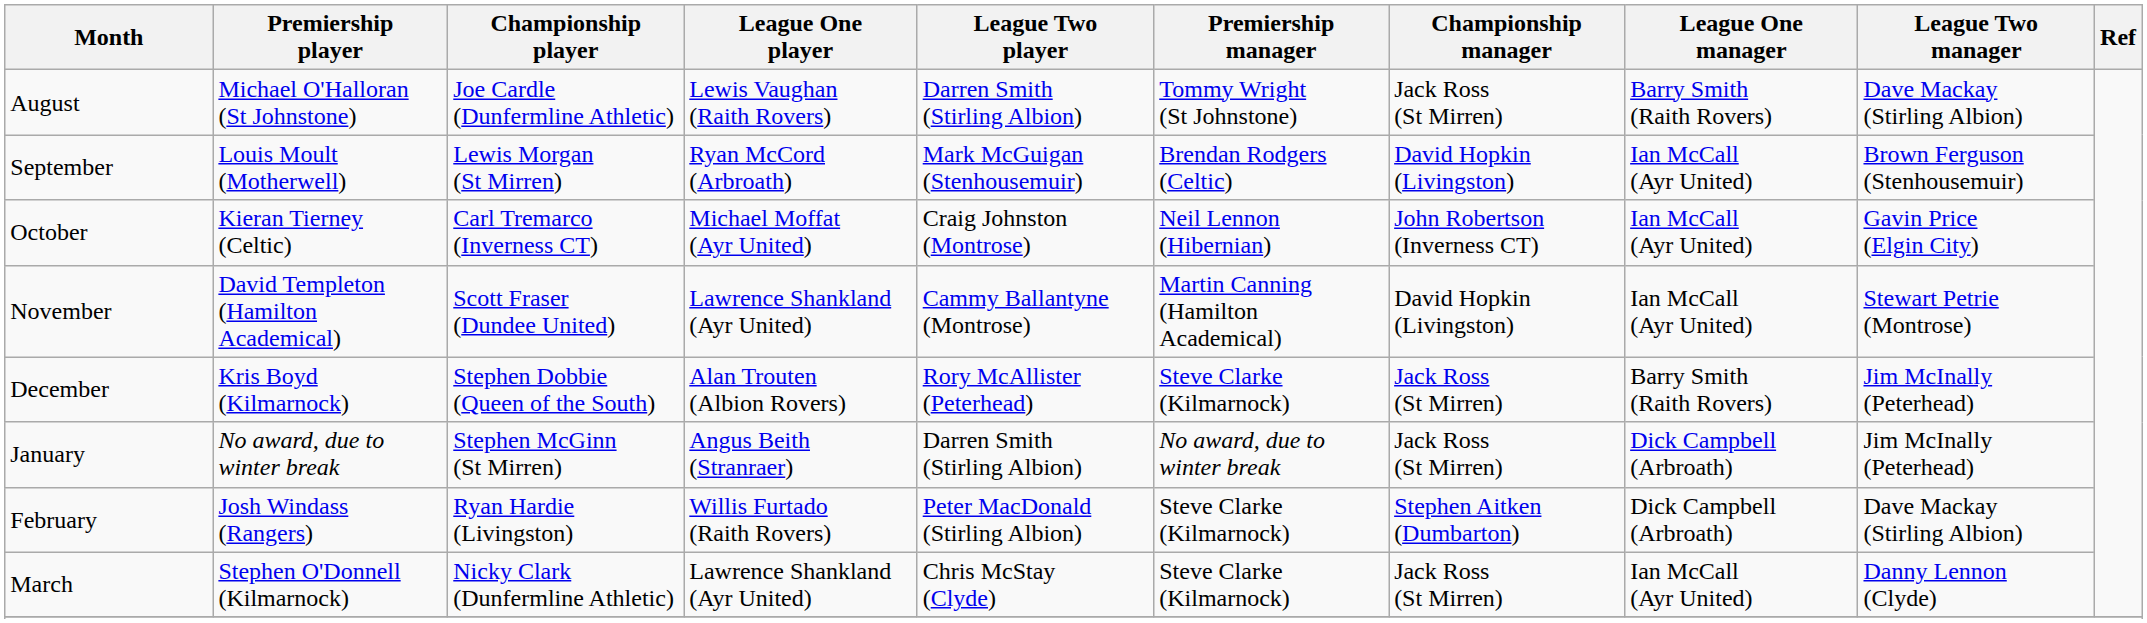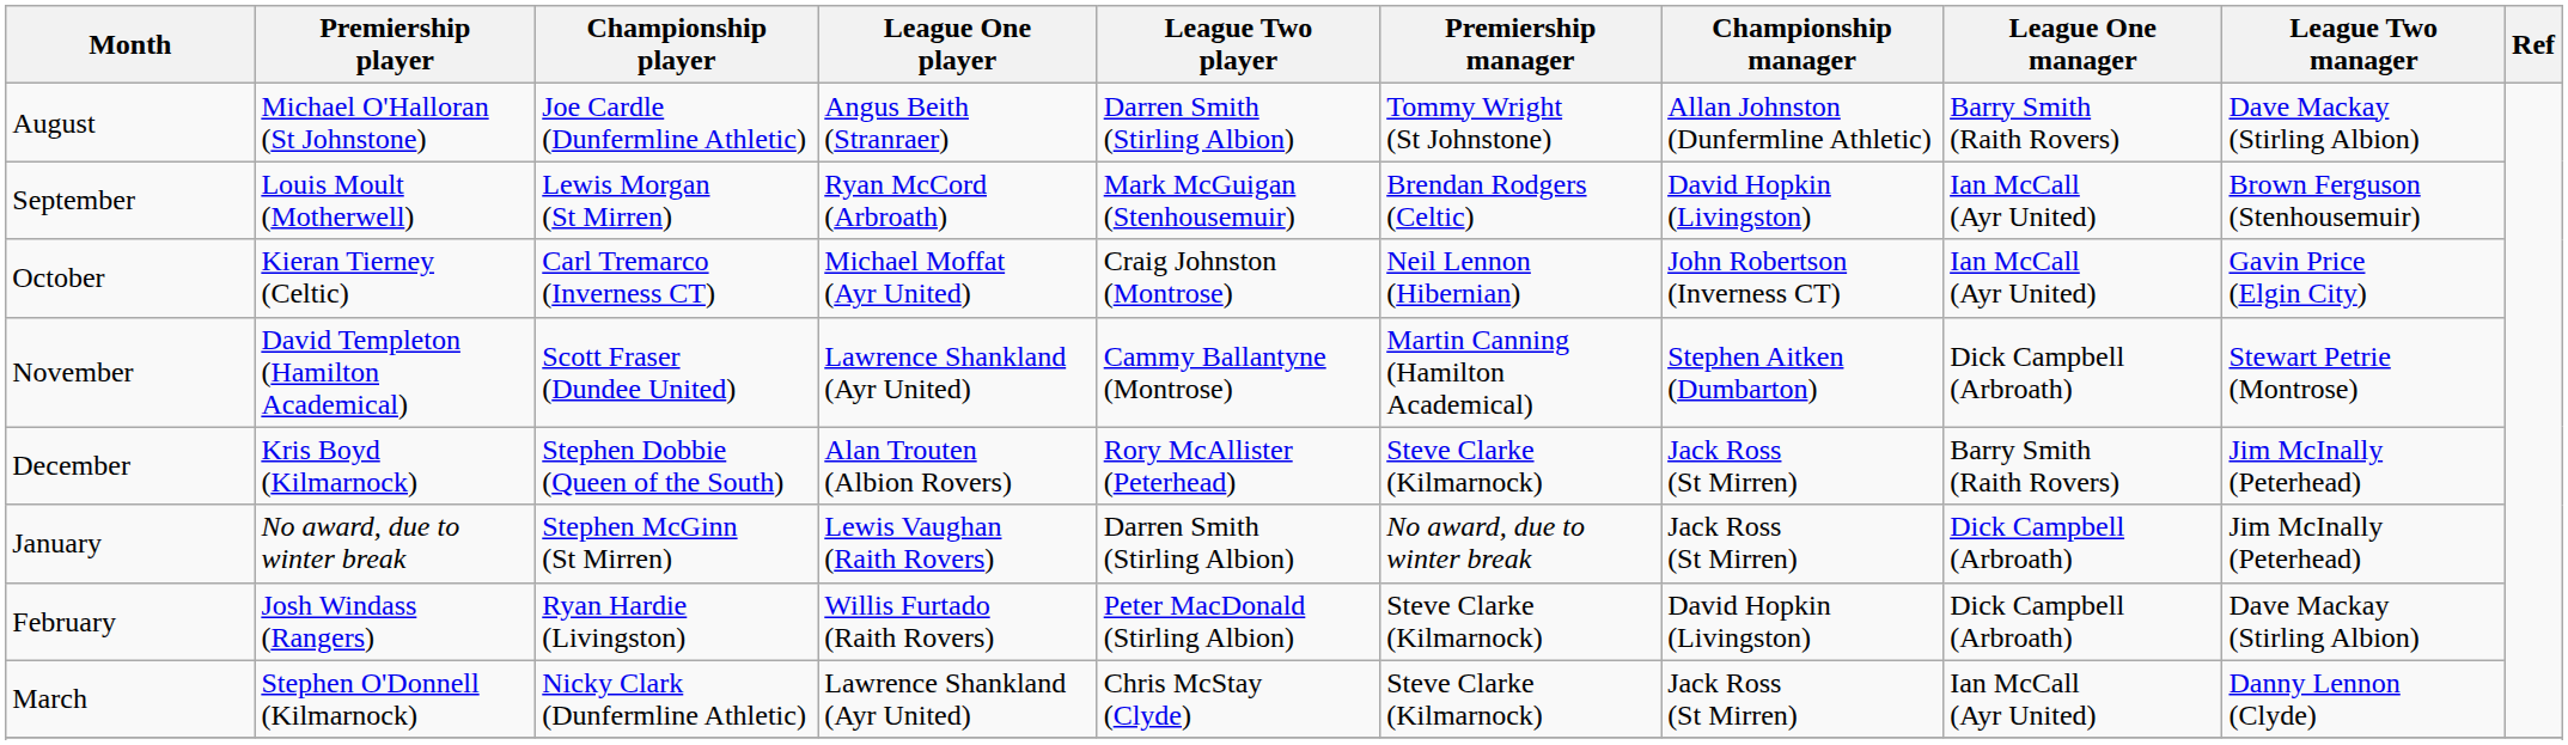 <table class="wikitable" style="width: 90%">
 <tr>
 <th style="width: 10%">Month</th>
 <th style="width: 11.25%">Premiership<br>player</th>
 <th style="width: 11.25%">Championship<br>player</th>
 <th style="width: 11.25%">League One<br>player</th>
 <th style="width: 11.25%">League Two<br>player</th>
 <th style="width: 11.25%">Premiership<br>manager</th>
 <th style="width: 11.25%">Championship<br>manager</th>
 <th style="width: 11.25%">League One<br>manager</th>
 <th style="width: 11.25%">League Two<br>manager</th>
 <th style="width: 11.25%">Ref</th>
 </tr>
 <tr>
 <td>August</td>
 <td><a href='#'>Michael O'Halloran</a><br>(<a href='#'>St Johnstone</a>)</td>
 <td><a href='#'>Joe Cardle</a><br>(<a href='#'>Dunfermline Athletic</a>)</td>
-<td><a href='#'>Lewis Vaughan</a><br>(<a href='#'>Raith Rovers</a>)</td>
+<td><a href='#'>Angus Beith</a><br>(<a href='#'>Stranraer</a>)</td>
 <td><a href='#'>Darren Smith</a><br>(<a href='#'>Stirling Albion</a>)</td>
 <td><a href='#'>Tommy Wright</a><br>(St Johnstone)</td>
-<td>Jack Ross<br>(St Mirren)</td>
+<td><a href='#'>Allan Johnston</a><br>(Dunfermline Athletic)</td>
 <td><a href='#'>Barry Smith</a><br>(Raith Rovers)</td>
 <td><a href='#'>Dave Mackay</a><br>(Stirling Albion)</td>
 <td rowspan="8"></td>
 </tr>
 <tr>
 <td>September</td>
 <td><a href='#'>Louis Moult</a><br>(<a href='#'>Motherwell</a>)</td>
 <td><a href='#'>Lewis Morgan</a><br>(<a href='#'>St Mirren</a>)</td>
 <td><a href='#'>Ryan McCord</a><br>(<a href='#'>Arbroath</a>)</td>
 <td><a href='#'>Mark McGuigan</a><br>(<a href='#'>Stenhousemuir</a>)</td>
 <td><a href='#'>Brendan Rodgers</a><br>(<a href='#'>Celtic</a>)</td>
 <td><a href='#'>David Hopkin</a><br>(<a href='#'>Livingston</a>)</td>
 <td><a href='#'>Ian McCall</a><br>(Ayr United)</td>
 <td><a href='#'>Brown Ferguson</a><br>(Stenhousemuir)</td>
 </tr>
 <tr>
 <td>October</td>
 <td><a href='#'>Kieran Tierney</a><br>(Celtic)</td>
 <td><a href='#'>Carl Tremarco</a><br>(<a href='#'>Inverness CT</a>)</td>
 <td><a href='#'>Michael Moffat</a><br>(<a href='#'>Ayr United</a>)</td>
 <td>Craig Johnston <br>(<a href='#'>Montrose</a>)</td>
 <td><a href='#'>Neil Lennon</a><br>(<a href='#'>Hibernian</a>)</td>
 <td><a href='#'>John Robertson</a><br> (Inverness CT)</td>
 <td><a href='#'>Ian McCall</a><br>(Ayr United)</td>
 <td><a href='#'>Gavin Price</a><br>(<a href='#'>Elgin City</a>)</td>
 </tr>
 <tr>
 <td>November</td>
 <td><a href='#'>David Templeton</a><br>(<a href='#'>Hamilton Academical</a>)</td>
 <td><a href='#'>Scott Fraser</a><br>(<a href='#'>Dundee United</a>)</td>
 <td><a href='#'>Lawrence Shankland</a><br>(Ayr United)</td>
 <td><a href='#'>Cammy Ballantyne</a> <br>(Montrose)</td>
 <td><a href='#'>Martin Canning</a><br>(Hamilton Academical)</td>
-<td>David Hopkin<br>(Livingston)</td>
-<td>Ian McCall<br>(Ayr United)</td>
+<td><a href='#'>Stephen Aitken</a><br>(<a href='#'>Dumbarton</a>)</td>
+<td>Dick Campbell<br> (Arbroath)</td>
 <td><a href='#'>Stewart Petrie</a> <br>(Montrose)</td>
 </tr>
 <tr>
 <td>December</td>
 <td><a href='#'>Kris Boyd</a><br>(<a href='#'>Kilmarnock</a>)</td>
 <td><a href='#'>Stephen Dobbie</a><br>(<a href='#'>Queen of the South</a>)</td>
 <td><a href='#'>Alan Trouten</a><br>(Albion Rovers)</td>
 <td><a href='#'>Rory McAllister</a><br>(<a href='#'>Peterhead</a>)</td>
 <td><a href='#'>Steve Clarke</a><br>(Kilmarnock)</td>
 <td><a href='#'>Jack Ross</a><br>(St Mirren)</td>
 <td>Barry Smith<br>(Raith Rovers)</td>
 <td><a href='#'>Jim McInally</a><br>(Peterhead)</td>
 </tr>
 <tr>
 <td>January</td>
 <td><em>No award, due to winter break</em></td>
 <td><a href='#'>Stephen McGinn</a><br>(St Mirren)</td>
-<td><a href='#'>Angus Beith</a><br>(<a href='#'>Stranraer</a>)</td>
+<td><a href='#'>Lewis Vaughan</a><br>(<a href='#'>Raith Rovers</a>)</td>
 <td>Darren Smith<br>(Stirling Albion)</td>
 <td><em>No award, due to winter break</em></td>
 <td>Jack Ross<br>(St Mirren)</td>
 <td><a href='#'>Dick Campbell</a><br> (Arbroath)</td>
 <td>Jim McInally<br>(Peterhead)</td>
 </tr>
 <tr>
 <td>February</td>
 <td><a href='#'>Josh Windass</a><br>(<a href='#'>Rangers</a>)</td>
 <td><a href='#'>Ryan Hardie</a><br>(Livingston)</td>
 <td><a href='#'>Willis Furtado</a><br>(Raith Rovers)</td>
 <td><a href='#'>Peter MacDonald</a><br>(Stirling Albion)</td>
 <td>Steve Clarke<br>(Kilmarnock)</td>
-<td><a href='#'>Stephen Aitken</a><br>(<a href='#'>Dumbarton</a>)</td>
+<td>David Hopkin<br>(Livingston)</td>
 <td>Dick Campbell<br> (Arbroath)</td>
 <td>Dave Mackay<br>(Stirling Albion)</td>
 </tr>
 <tr>
 <td>March</td>
 <td><a href='#'>Stephen O'Donnell</a><br>(Kilmarnock)</td>
 <td><a href='#'>Nicky Clark</a><br>(Dunfermline Athletic)</td>
 <td>Lawrence Shankland<br>(Ayr United)</td>
 <td>Chris McStay<br>(<a href='#'>Clyde</a>)</td>
 <td>Steve Clarke<br>(Kilmarnock)</td>
 <td>Jack Ross<br>(St Mirren)</td>
 <td>Ian McCall<br>(Ayr United)</td>
 <td><a href='#'>Danny Lennon</a><br>(Clyde)</td>
 </tr>
 <tr>
 </tr>
 <tr>
 </tr>
 </table>
